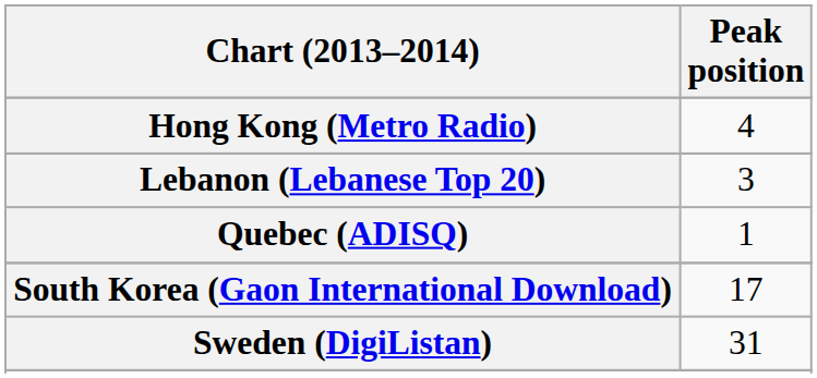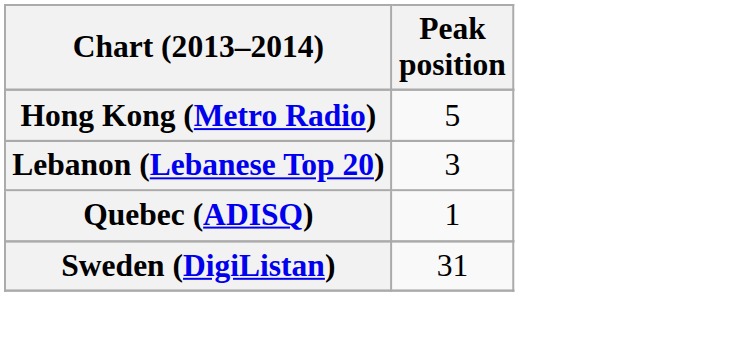 <table class="wikitable sortable plainrowheaders" style="text-align:center">
 <tr>
 <th scope="col">Chart (2013–2014)</th>
 <th scope="col">Peak<br>position</th>
 </tr>
 <tr>
 </tr>
 <tr>
 </tr>
 <tr>
 </tr>
 <tr>
 </tr>
 <tr>
 </tr>
 <tr>
 </tr>
 <tr>
 </tr>
 <tr>
 </tr>
 <tr>
 <th scope="row">Hong Kong (<a href='#'>Metro Radio</a>)</th>
-<td>4</td>
+<td>5</td>
 </tr>
 <tr>
 </tr>
 <tr>
 <th scope="row">Lebanon (<a href='#'>Lebanese Top 20</a>)</th>
 <td>3</td>
 </tr>
 <tr>
 <th scope="row">Quebec (<a href='#'>ADISQ</a>)</th>
 <td>1</td>
 </tr>
 <tr>
-</tr>
-<tr>
-<th scope="row">South Korea (<a href='#'>Gaon International Download</a>)</th>
-<td>17</td>
 </tr>
 <tr>
 <th scope="row">Sweden (<a href='#'>DigiListan</a>)</th>
 <td>31</td>
 </tr>
 <tr>
 </tr>
 <tr>
 </tr>
 <tr>
 </tr>
 <tr>
 </tr>
 <tr>
 </tr>
 </table>
